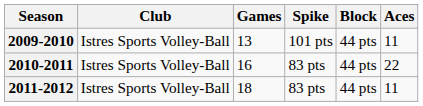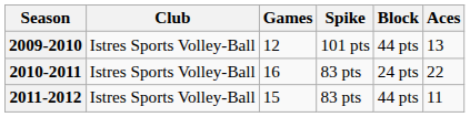 <table class="wikitable alternance">
 <tr>
 <th scope=col>Season</th>
 <th scope=col>Club</th>
 <th scope=col>Games</th>
 <th scope=col>Spike</th>
 <th scope=col>Block</th>
 <th scope=col>Aces</th>
 </tr>
 <tr>
 <th scope=row>2009-2010</th>
 <td>Istres Sports Volley-Ball</td>
-<td>13</td>
+<td>12</td>
 <td>101 pts</td>
 <td>44  pts</td>
-<td>11</td>
+<td>13</td>
 </tr>
 <tr>
 <th scope=row>2010-2011</th>
 <td>Istres Sports Volley-Ball</td>
 <td>16</td>
 <td>83 pts</td>
-<td>44 pts</td>
+<td>24 pts</td>
 <td>22</td>
 </tr>
 <tr>
 <th scope=row>2011-2012</th>
 <td>Istres Sports Volley-Ball</td>
-<td>18</td>
+<td>15</td>
 <td>83 pts</td>
 <td>44  pts</td>
 <td>11</td>
 </tr>
 </table>
